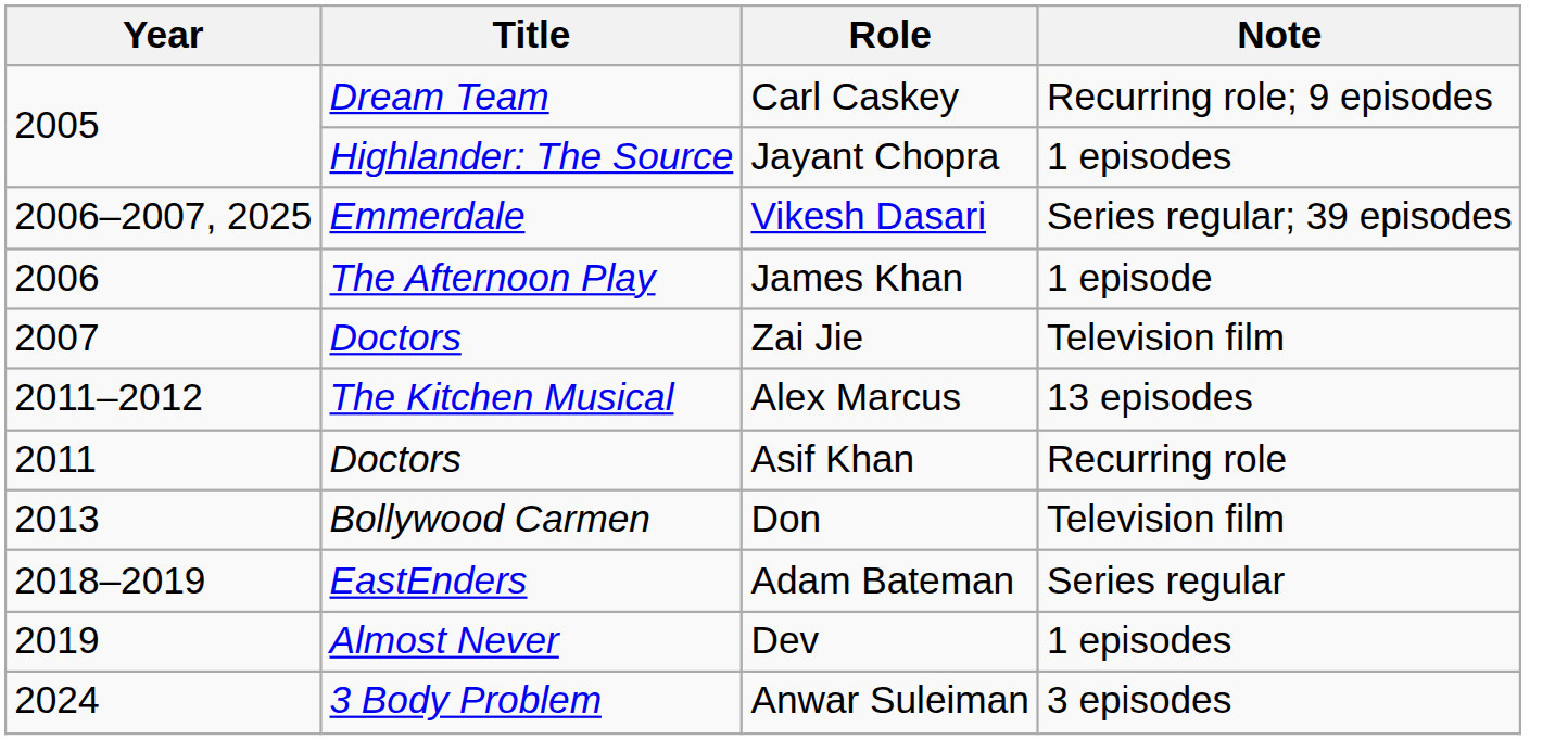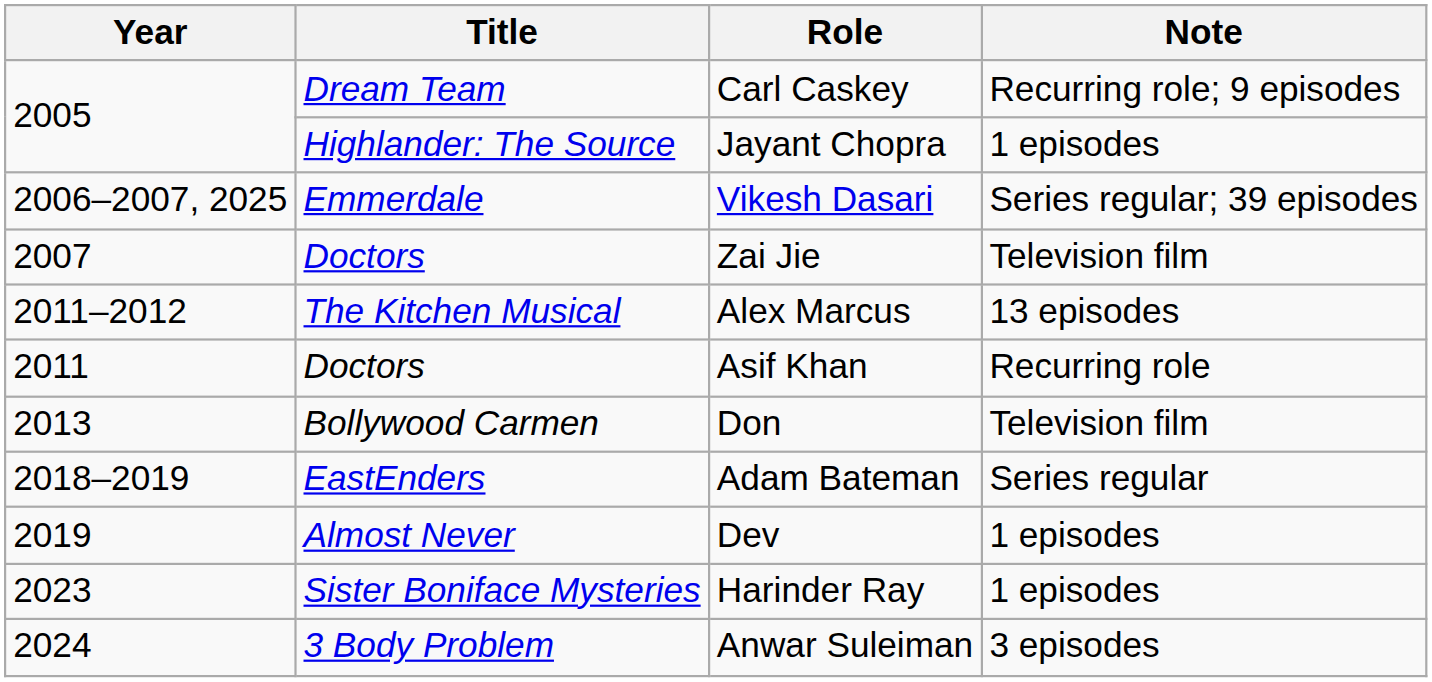 <table class="wikitable">
 <tr>
 <th>Year</th>
 <th>Title</th>
 <th>Role</th>
 <th>Note</th>
 </tr>
 <tr>
 <td rowspan=2>2005</td>
 <td><em><a href='#'>Dream Team</a></em></td>
 <td>Carl Caskey</td>
 <td>Recurring role; 9 episodes</td>
 </tr>
 <tr>
 <td><em><a href='#'>Highlander: The Source</a></em></td>
 <td>Jayant Chopra</td>
 <td>1 episodes</td>
 </tr>
 <tr>
 <td>2006–2007, 2025</td>
 <td><em><a href='#'>Emmerdale</a></em></td>
 <td><a href='#'>Vikesh Dasari</a></td>
 <td>Series regular; 39 episodes</td>
-</tr>
-<tr>
-<td>2006</td>
-<td><em><a href='#'>The Afternoon Play</a></em></td>
-<td>James Khan</td>
-<td>1 episode</td>
 </tr>
 <tr>
 <td>2007</td>
 <td><em><a href='#'>Doctors</a></em></td>
 <td>Zai Jie</td>
 <td>Television film</td>
 </tr>
 <tr>
 <td>2011–2012</td>
 <td><em><a href='#'>The Kitchen Musical</a></em></td>
 <td>Alex Marcus</td>
 <td>13 episodes</td>
 </tr>
 <tr>
 <td>2011</td>
 <td><em>Doctors</em></td>
 <td>Asif Khan</td>
 <td>Recurring role</td>
 </tr>
 <tr>
 <td>2013</td>
 <td><em>Bollywood Carmen</em></td>
 <td>Don</td>
 <td>Television film</td>
 </tr>
 <tr>
 <td>2018–2019</td>
 <td><em><a href='#'>EastEnders</a></em></td>
 <td>Adam Bateman</td>
 <td>Series regular</td>
 </tr>
 <tr>
 <td>2019</td>
 <td><em><a href='#'>Almost Never</a></em></td>
 <td>Dev</td>
 <td>1 episodes</td>
 </tr>
 <tr>
+<td>2023</td>
+<td><em><a href='#'>Sister Boniface Mysteries</a></em></td>
+<td>Harinder Ray</td>
+<td>1 episodes</td>
+</tr>
+<tr>
 <td>2024</td>
 <td><em><a href='#'>3 Body Problem</a></em></td>
 <td>Anwar Suleiman</td>
 <td>3 episodes</td>
 </tr>
 </table>
